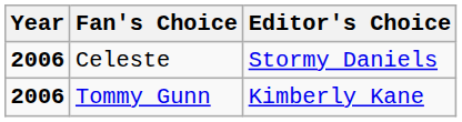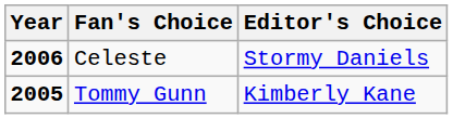 <table class="wikitable">
 <tr>
 <th>Year</th>
 <th>Fan's Choice</th>
 <th>Editor's Choice</th>
 </tr>
 <tr>
 <td><strong>2006</strong></td>
 <td>Celeste</td>
 <td><a href='#'>Stormy Daniels</a></td>
 </tr>
 <tr>
-<td><strong>2006</strong></td>
+<td><strong>2005</strong></td>
 <td><a href='#'>Tommy Gunn</a></td>
 <td><a href='#'>Kimberly Kane</a></td>
 </tr>
 </table>
